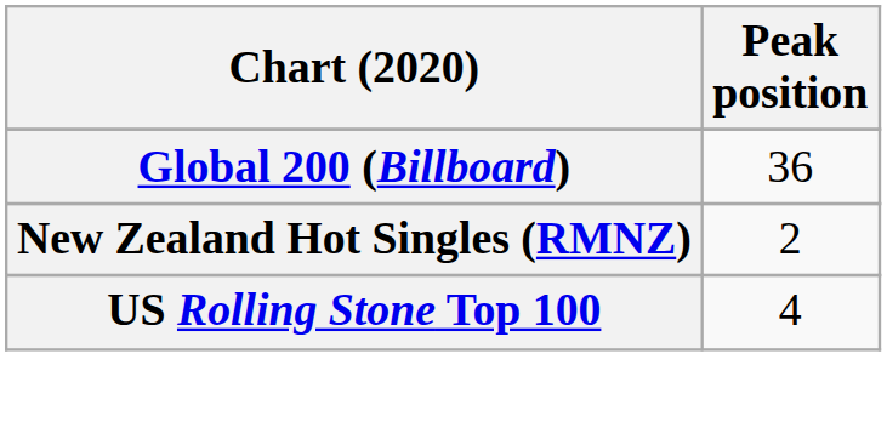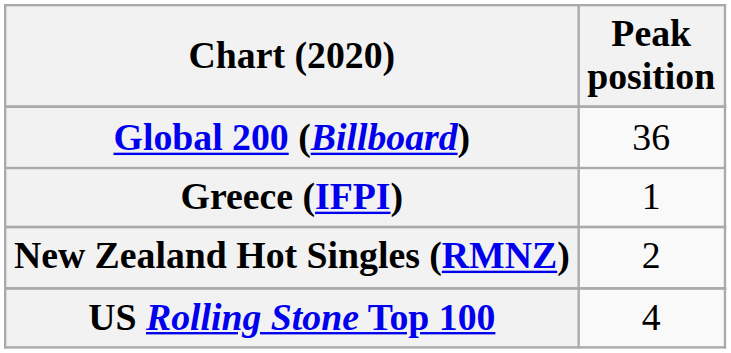 <table class="wikitable sortable plainrowheaders" style="text-align:center">
 <tr>
 <th scope="col">Chart (2020)</th>
 <th scope="col">Peak<br>position</th>
 </tr>
 <tr>
 </tr>
 <tr>
 </tr>
 <tr>
 </tr>
 <tr>
 </tr>
 <tr>
 </tr>
 <tr>
 </tr>
 <tr>
 <th scope="row"><a href='#'>Global 200</a> (<em><a href='#'>Billboard</a></em>)</th>
 <td>36</td>
+</tr>
+<tr>
+<th scope="row">Greece (<a href='#'>IFPI</a>)</th>
+<td>1</td>
 </tr>
 <tr>
 </tr>
 <tr>
 </tr>
 <tr>
 <th scope="row">New Zealand Hot Singles (<a href='#'>RMNZ</a>)</th>
 <td>2</td>
 </tr>
 <tr>
 </tr>
 <tr>
 </tr>
 <tr>
 </tr>
 <tr>
 </tr>
 <tr>
 </tr>
 <tr>
 </tr>
 <tr>
 </tr>
 <tr>
 </tr>
 <tr>
 <th scope="row">US <a href='#'><em>Rolling Stone</em> Top 100</a></th>
 <td>4</td>
 </tr>
 </table>
